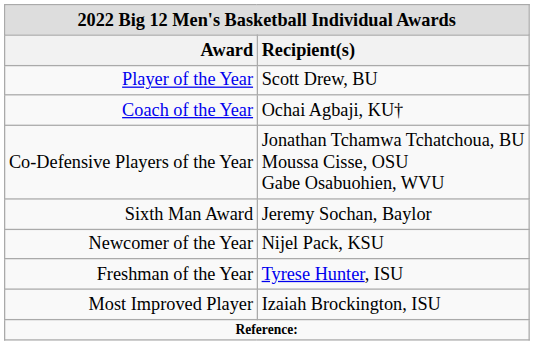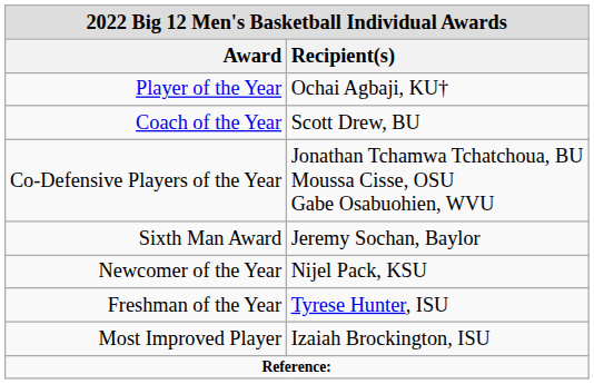 <table class="wikitable" style="white-space:nowrap; font-size:90%;">
 <tr>
 <td colspan="7" style="text-align:center; background:#ddd;"><strong>2022 Big 12 Men's Basketball Individual Awards</strong></td>
 </tr>
 <tr>
 <th style="text-align:right;">Award</th>
 <th style="text-align:left;">Recipient(s)</th>
 </tr>
 <tr>
 <td style="text-align:right;"><a href='#'>Player of the Year</a></td>
-<td style="text-align:left;">Scott Drew, BU</td>
+<td style="text-align:left;">Ochai Agbaji, KU†</td>
 </tr>
 <tr>
 <td style="text-align:right;"><a href='#'>Coach of the Year</a></td>
-<td style="text-align:left;">Ochai Agbaji, KU†</td>
+<td style="text-align:left;">Scott Drew, BU</td>
 </tr>
 <tr>
 <td style="text-align:right;">Co-Defensive Players of the Year</td>
 <td style="text-align:left;">Jonathan Tchamwa Tchatchoua, BU<br>Moussa Cisse, OSU<br>Gabe Osabuohien, WVU</td>
 </tr>
 <tr>
 <td style="text-align:right;">Sixth Man Award</td>
 <td style="text-align:left;">Jeremy Sochan, Baylor</td>
 </tr>
 <tr>
 <td style="text-align:right;">Newcomer of the Year</td>
 <td style="text-align:left;">Nijel Pack, KSU</td>
 </tr>
 <tr>
 <td style="text-align:right;">Freshman of the Year</td>
 <td style="text-align:left;"><a href='#'>Tyrese Hunter</a>, ISU</td>
 </tr>
 <tr>
 <td style="text-align:right;">Most Improved Player</td>
 <td style="text-align:left;">Izaiah Brockington, ISU</td>
 </tr>
 <tr>
 <td colspan="4"  style="font-size:8pt; text-align:center;"><strong>Reference:</strong></td>
 </tr>
 </table>
